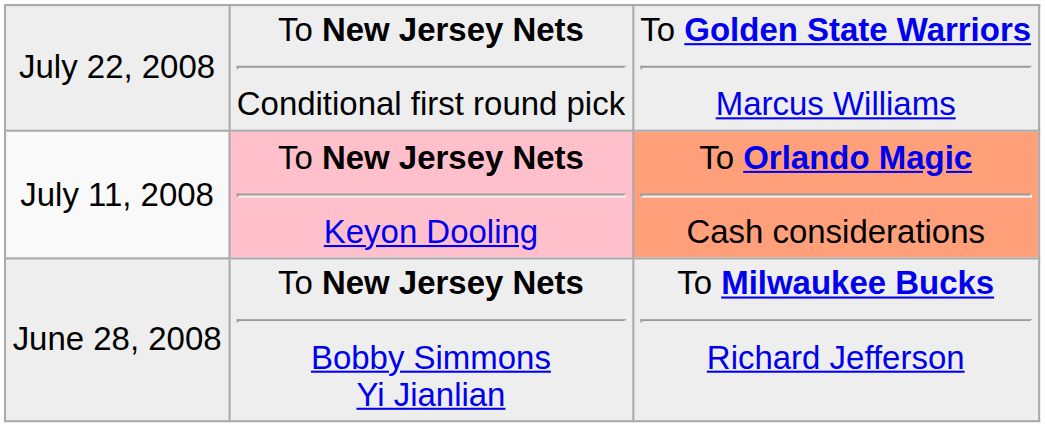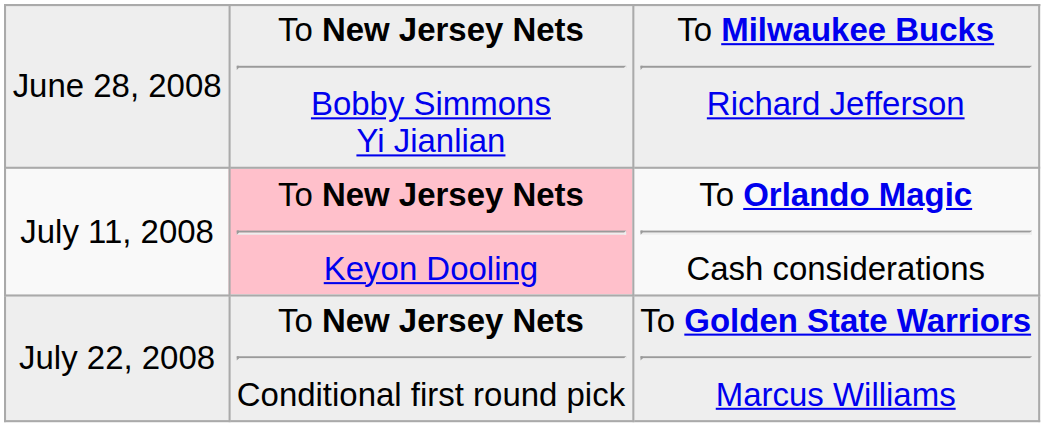 <table class="wikitable" style="text-align:center;">
 <tr>
+</tr>
+<tr style="background:#eee;">
+<td>June 28, 2008</td>
+<td style="vertical-align:top;">To <strong>New Jersey Nets</strong><hr><a href='#'>Bobby Simmons</a><br><a href='#'>Yi Jianlian</a></td>
+<td style="vertical-align:top;">To <strong><a href='#'>Milwaukee Bucks</a></strong><hr><a href='#'>Richard Jefferson</a></td>
+</tr>
+<tr>
+<td>July 11, 2008</td>
+<td style="background: pink; vertical-align:top;">To <strong>New Jersey Nets</strong><hr><a href='#'>Keyon Dooling</a></td>
+<td style="vertical-align:top;">To <strong><a href='#'>Orlando Magic</a></strong><hr>Cash considerations</td>
 </tr>
 <tr style="background:#eee;">
 <td>July 22, 2008</td>
 <td style="vertical-align:top;">To <strong>New Jersey Nets</strong><hr>Conditional first round pick</td>
 <td style="vertical-align:top;">To <strong><a href='#'>Golden State Warriors</a></strong><hr><a href='#'>Marcus Williams</a></td>
 </tr>
-<tr>
-<td>July 11, 2008</td>
-<td style="background: pink; vertical-align:top;">To <strong>New Jersey Nets</strong><hr><a href='#'>Keyon Dooling</a></td>
-<td style="background: lightsalmon; vertical-align:top;">To <strong><a href='#'>Orlando Magic</a></strong><hr>Cash considerations</td>
-</tr>
-<tr style="background:#eee;">
-<td>June 28, 2008</td>
-<td style="vertical-align:top;">To <strong>New Jersey Nets</strong><hr><a href='#'>Bobby Simmons</a><br><a href='#'>Yi Jianlian</a></td>
-<td style="vertical-align:top;">To <strong><a href='#'>Milwaukee Bucks</a></strong><hr><a href='#'>Richard Jefferson</a></td>
-</tr>
 </table>
